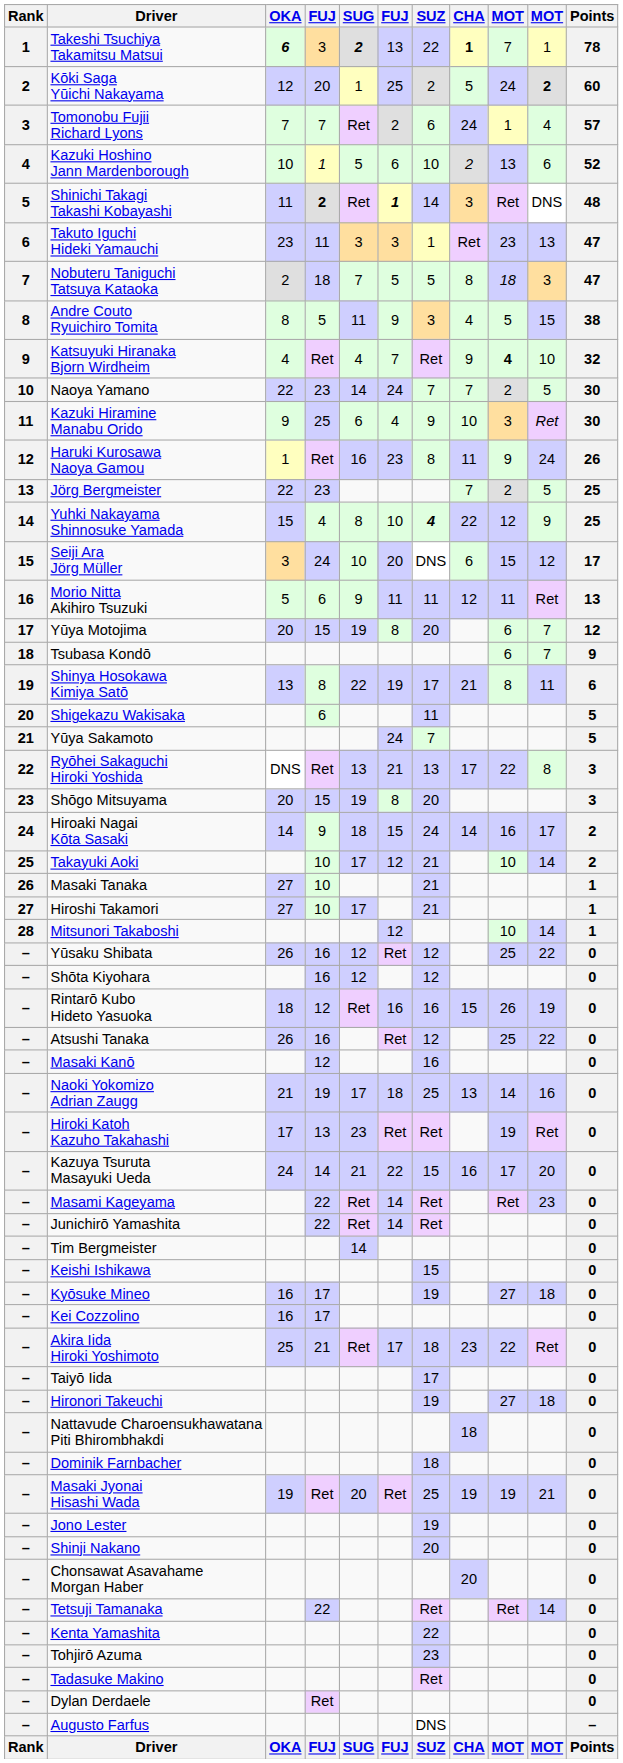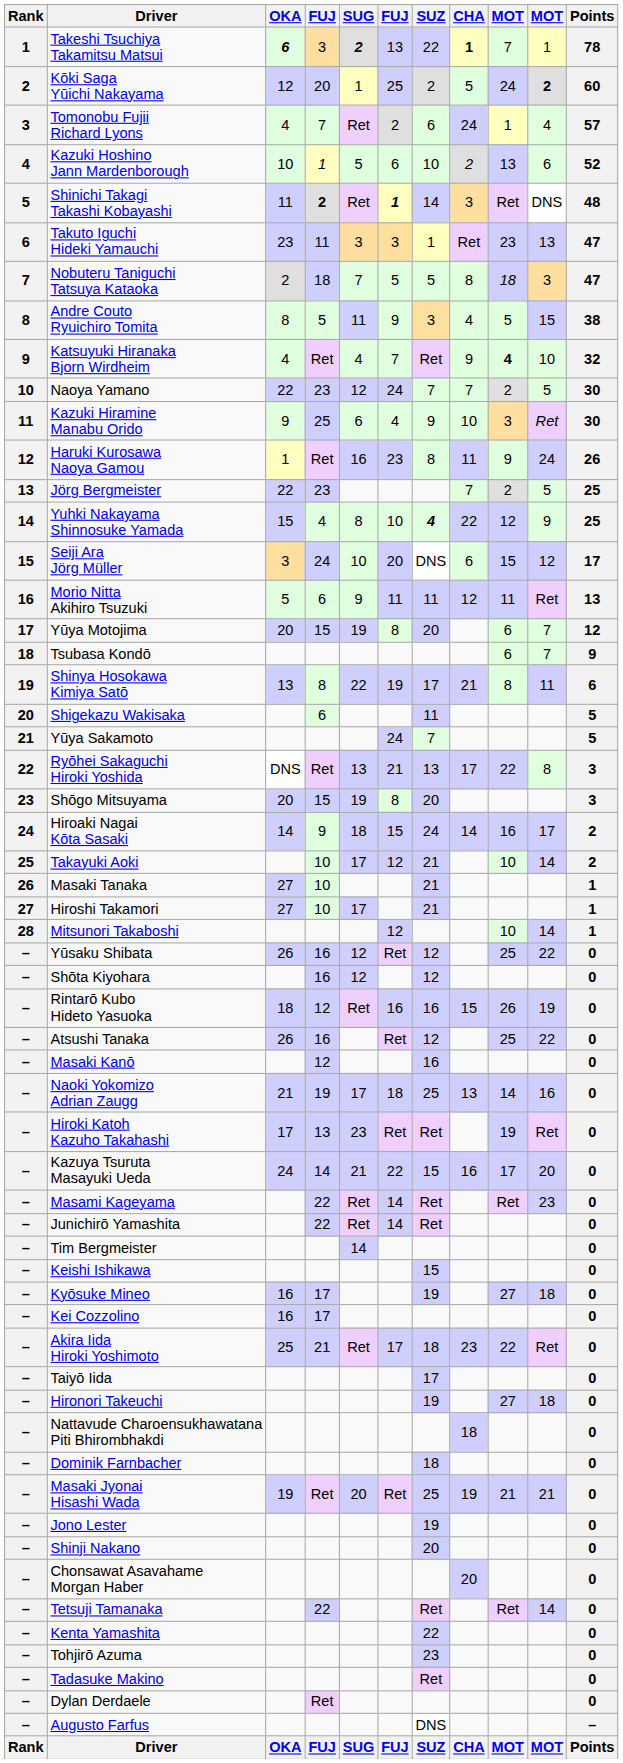 <table class="wikitable" style="font-size:85%; text-align:center">
 <tr>
 <th>Rank</th>
 <th>Driver</th>
 <th><a href='#'>OKA</a><br></th>
 <th><a href='#'>FUJ</a><br></th>
 <th><a href='#'>SUG</a><br></th>
 <th><a href='#'>FUJ</a><br></th>
 <th><a href='#'>SUZ</a><br></th>
 <th><a href='#'>CHA</a><br></th>
 <th><a href='#'>MOT</a><br></th>
 <th><a href='#'>MOT</a><br></th>
 <th>Points</th>
 </tr>
 <tr>
 <th>1</th>
 <td align="left"> <a href='#'>Takeshi Tsuchiya</a><br> <a href='#'>Takamitsu Matsui</a></td>
 <td style="background:#dfffdf;"><strong><em>6</em></strong></td>
 <td style="background:#ffdf9f;">3</td>
 <td style="background:#dfdfdf;"><strong><em>2</em></strong></td>
 <td style="background:#cfcfff;">13</td>
 <td style="background:#cfcfff;">22</td>
 <td style="background:#ffffbf;"><strong>1</strong></td>
 <td style="background:#dfffdf;">7</td>
 <td style="background:#ffffbf;">1</td>
 <th>78</th>
 </tr>
 <tr>
 <th>2</th>
 <td align="left"> <a href='#'>Kōki Saga</a><br> <a href='#'>Yūichi Nakayama</a></td>
 <td style="background:#cfcfff;">12</td>
 <td style="background:#cfcfff;">20</td>
 <td style="background:#ffffbf;">1</td>
 <td style="background:#cfcfff;">25</td>
 <td style="background:#dfdfdf;">2</td>
 <td style="background:#dfffdf;">5</td>
 <td style="background:#cfcfff;">24</td>
 <td style="background:#dfdfdf;"><strong>2</strong></td>
 <th>60</th>
 </tr>
 <tr>
 <th>3</th>
 <td align="left"> <a href='#'>Tomonobu Fujii</a><br> <a href='#'>Richard Lyons</a></td>
-<td style="background:#dfffdf;">7</td>
+<td style="background:#dfffdf;">4</td>
 <td style="background:#dfffdf;">7</td>
 <td style="background:#efcfff;">Ret</td>
 <td style="background:#dfdfdf;">2</td>
 <td style="background:#dfffdf;">6</td>
 <td style="background:#cfcfff;">24</td>
 <td style="background:#ffffbf;">1</td>
 <td style="background:#dfffdf;">4</td>
 <th>57</th>
 </tr>
 <tr>
 <th>4</th>
 <td align="left"> <a href='#'>Kazuki Hoshino</a><br> <a href='#'>Jann Mardenborough</a></td>
 <td style="background:#dfffdf;">10</td>
 <td style="background:#ffffbf;"><em>1</em></td>
 <td style="background:#dfffdf;">5</td>
 <td style="background:#dfffdf;">6</td>
 <td style="background:#dfffdf;">10</td>
 <td style="background:#dfdfdf;"><em>2</em></td>
 <td style="background:#cfcfff;">13</td>
 <td style="background:#dfffdf;">6</td>
 <th>52</th>
 </tr>
 <tr>
 <th>5</th>
 <td align="left"> <a href='#'>Shinichi Takagi</a><br> <a href='#'>Takashi Kobayashi</a></td>
 <td style="background:#cfcfff;">11</td>
 <td style="background:#dfdfdf;"><strong>2</strong></td>
 <td style="background:#efcfff;">Ret</td>
 <td style="background:#ffffbf;"><strong><em>1</em></strong></td>
 <td style="background:#cfcfff;">14</td>
 <td style="background:#ffdf9f;">3</td>
 <td style="background:#efcfff;">Ret</td>
 <td style="background:#FFFFFF;">DNS</td>
 <th>48</th>
 </tr>
 <tr>
 <th>6</th>
 <td align="left"> <a href='#'>Takuto Iguchi</a><br> <a href='#'>Hideki Yamauchi</a></td>
 <td style="background:#cfcfff;">23</td>
 <td style="background:#cfcfff;">11</td>
 <td style="background:#ffdf9f;">3</td>
 <td style="background:#ffdf9f;">3</td>
 <td style="background:#ffffbf;">1</td>
 <td style="background:#efcfff;">Ret</td>
 <td style="background:#cfcfff;">23</td>
 <td style="background:#cfcfff;">13</td>
 <th>47</th>
 </tr>
 <tr>
 <th>7</th>
 <td align="left"> <a href='#'>Nobuteru Taniguchi</a><br> <a href='#'>Tatsuya Kataoka</a></td>
 <td style="background:#dfdfdf;">2</td>
 <td style="background:#cfcfff;">18</td>
 <td style="background:#dfffdf;">7</td>
 <td style="background:#dfffdf;">5</td>
 <td style="background:#dfffdf;">5</td>
 <td style="background:#dfffdf;">8</td>
 <td style="background:#cfcfff;"><em>18</em></td>
 <td style="background:#ffdf9f;">3</td>
 <th>47</th>
 </tr>
 <tr>
 <th>8</th>
 <td align="left"> <a href='#'>Andre Couto</a><br> <a href='#'>Ryuichiro Tomita</a></td>
 <td style="background:#dfffdf;">8</td>
 <td style="background:#dfffdf;">5</td>
 <td style="background:#cfcfff;">11</td>
 <td style="background:#dfffdf;">9</td>
 <td style="background:#ffdf9f;">3</td>
 <td style="background:#dfffdf;">4</td>
 <td style="background:#dfffdf;">5</td>
 <td style="background:#cfcfff;">15</td>
 <th>38</th>
 </tr>
 <tr>
 <th>9</th>
 <td align="left"> <a href='#'>Katsuyuki Hiranaka</a><br> <a href='#'>Bjorn Wirdheim</a></td>
 <td style="background:#dfffdf;">4</td>
 <td style="background:#efcfff;">Ret</td>
 <td style="background:#dfffdf;">4</td>
 <td style="background:#dfffdf;">7</td>
 <td style="background:#efcfff;">Ret</td>
 <td style="background:#dfffdf;">9</td>
 <td style="background:#dfffdf;"><strong>4</strong></td>
 <td style="background:#dfffdf;">10</td>
 <th>32</th>
 </tr>
 <tr>
 <th>10</th>
 <td align="left"> Naoya Yamano</td>
 <td style="background:#cfcfff;">22</td>
 <td style="background:#cfcfff;">23</td>
-<td style="background:#cfcfff;">14</td>
+<td style="background:#cfcfff;">12</td>
 <td style="background:#cfcfff;">24</td>
 <td style="background:#dfffdf;">7</td>
 <td style="background:#dfffdf;">7</td>
 <td style="background:#dfdfdf;">2</td>
 <td style="background:#dfffdf;">5</td>
 <th>30</th>
 </tr>
 <tr>
 <th>11</th>
 <td align="left"> <a href='#'>Kazuki Hiramine</a><br> <a href='#'>Manabu Orido</a></td>
 <td style="background:#dfffdf;">9</td>
 <td style="background:#cfcfff;">25</td>
 <td style="background:#dfffdf;">6</td>
 <td style="background:#dfffdf;">4</td>
 <td style="background:#dfffdf;">9</td>
 <td style="background:#dfffdf;">10</td>
 <td style="background:#ffdf9f;">3</td>
 <td style="background:#efcfff;"><em>Ret</em></td>
 <th>30</th>
 </tr>
 <tr>
 <th>12</th>
 <td align="left"> <a href='#'>Haruki Kurosawa</a><br> <a href='#'>Naoya Gamou</a></td>
 <td style="background:#ffffbf;">1</td>
 <td style="background:#efcfff;">Ret</td>
 <td style="background:#cfcfff;">16</td>
 <td style="background:#cfcfff;">23</td>
 <td style="background:#dfffdf;">8</td>
 <td style="background:#cfcfff;">11</td>
 <td style="background:#dfffdf;">9</td>
 <td style="background:#cfcfff;">24</td>
 <th>26</th>
 </tr>
 <tr>
 <th>13</th>
 <td align="left"> <a href='#'>Jörg Bergmeister</a></td>
 <td style="background:#cfcfff;">22</td>
 <td style="background:#cfcfff;">23</td>
 <td></td>
 <td></td>
 <td></td>
 <td style="background:#dfffdf;">7</td>
 <td style="background:#dfdfdf;">2</td>
 <td style="background:#dfffdf;">5</td>
 <th>25</th>
 </tr>
 <tr>
 <th>14</th>
 <td align="left"> <a href='#'>Yuhki Nakayama</a><br> <a href='#'>Shinnosuke Yamada</a></td>
 <td style="background:#cfcfff;">15</td>
 <td style="background:#dfffdf;">4</td>
 <td style="background:#dfffdf;">8</td>
 <td style="background:#dfffdf;">10</td>
 <td style="background:#dfffdf;"><strong><em>4</em></strong></td>
 <td style="background:#cfcfff;">22</td>
 <td style="background:#cfcfff;">12</td>
 <td style="background:#dfffdf;">9</td>
 <th>25</th>
 </tr>
 <tr>
 <th>15</th>
 <td align="left"> <a href='#'>Seiji Ara</a><br> <a href='#'>Jörg Müller</a></td>
 <td style="background:#ffdf9f;">3</td>
 <td style="background:#cfcfff;">24</td>
 <td style="background:#dfffdf;">10</td>
 <td style="background:#cfcfff;">20</td>
 <td style="background:#FFFFFF;">DNS</td>
 <td style="background:#dfffdf;">6</td>
 <td style="background:#cfcfff;">15</td>
 <td style="background:#cfcfff;">12</td>
 <th>17</th>
 </tr>
 <tr>
 <th>16</th>
 <td align="left"> <a href='#'>Morio Nitta</a><br> Akihiro Tsuzuki</td>
 <td style="background:#dfffdf;">5</td>
 <td style="background:#dfffdf;">6</td>
 <td style="background:#dfffdf;">9</td>
 <td style="background:#cfcfff;">11</td>
 <td style="background:#cfcfff;">11</td>
 <td style="background:#cfcfff;">12</td>
 <td style="background:#cfcfff;">11</td>
 <td style="background:#efcfff;">Ret</td>
 <th>13</th>
 </tr>
 <tr>
 <th>17</th>
 <td align="left"> Yūya Motojima</td>
 <td style="background:#cfcfff;">20</td>
 <td style="background:#cfcfff;">15</td>
 <td style="background:#cfcfff;">19</td>
 <td style="background:#dfffdf;">8</td>
 <td style="background:#cfcfff;">20</td>
 <td></td>
 <td style="background:#dfffdf;">6</td>
 <td style="background:#dfffdf;">7</td>
 <th>12</th>
 </tr>
 <tr>
 <th>18</th>
 <td align="left"> Tsubasa Kondō</td>
 <td></td>
 <td></td>
 <td></td>
 <td></td>
 <td></td>
 <td></td>
 <td style="background:#dfffdf;">6</td>
 <td style="background:#dfffdf;">7</td>
 <th>9</th>
 </tr>
 <tr>
 <th>19</th>
 <td align="left"> <a href='#'>Shinya Hosokawa</a><br> <a href='#'>Kimiya Satō</a></td>
 <td style="background:#cfcfff;">13</td>
 <td style="background:#dfffdf;">8</td>
 <td style="background:#cfcfff;">22</td>
 <td style="background:#cfcfff;">19</td>
 <td style="background:#cfcfff;">17</td>
 <td style="background:#cfcfff;">21</td>
 <td style="background:#dfffdf;">8</td>
 <td style="background:#cfcfff;">11</td>
 <th>6</th>
 </tr>
 <tr>
 <th>20</th>
 <td align="left"> <a href='#'>Shigekazu Wakisaka</a></td>
 <td></td>
 <td style="background:#dfffdf;">6</td>
 <td></td>
 <td></td>
 <td style="background:#CFCFFF;">11</td>
 <td></td>
 <td></td>
 <td></td>
 <th>5</th>
 </tr>
 <tr>
 <th>21</th>
 <td align="left"> Yūya Sakamoto</td>
 <td></td>
 <td></td>
 <td></td>
 <td style="background:#cfcfff;">24</td>
 <td style="background:#dfffdf;">7</td>
 <td></td>
 <td></td>
 <td></td>
 <th>5</th>
 </tr>
 <tr>
 <th>22</th>
 <td align="left"> <a href='#'>Ryōhei Sakaguchi</a><br> <a href='#'>Hiroki Yoshida</a></td>
 <td style="background:#FFFFFF;">DNS</td>
 <td style="background:#efcfff;">Ret</td>
 <td style="background:#cfcfff;">13</td>
 <td style="background:#cfcfff;">21</td>
 <td style="background:#cfcfff;">13</td>
 <td style="background:#cfcfff;">17</td>
 <td style="background:#cfcfff;">22</td>
 <td style="background:#dfffdf;">8</td>
 <th>3</th>
 </tr>
 <tr>
 <th>23</th>
 <td align="left"> Shōgo Mitsuyama</td>
 <td style="background:#cfcfff;">20</td>
 <td style="background:#cfcfff;">15</td>
 <td style="background:#cfcfff;">19</td>
 <td style="background:#dfffdf;">8</td>
 <td style="background:#cfcfff;">20</td>
 <td></td>
 <td></td>
 <td></td>
 <th>3</th>
 </tr>
 <tr>
 <th>24</th>
 <td align="left"> Hiroaki Nagai<br> <a href='#'>Kōta Sasaki</a></td>
 <td style="background:#cfcfff;">14</td>
 <td style="background:#dfffdf;">9</td>
 <td style="background:#cfcfff;">18</td>
 <td style="background:#cfcfff;">15</td>
 <td style="background:#cfcfff;">24</td>
 <td style="background:#cfcfff;">14</td>
 <td style="background:#cfcfff;">16</td>
 <td style="background:#cfcfff;">17</td>
 <th>2</th>
 </tr>
 <tr>
 <th>25</th>
 <td align="left"> <a href='#'>Takayuki Aoki</a></td>
 <td></td>
 <td style="background:#dfffdf;">10</td>
 <td style="background:#cfcfff;">17</td>
 <td style="background:#cfcfff;">12</td>
 <td style="background:#cfcfff;">21</td>
 <td></td>
 <td style="background:#dfffdf;">10</td>
 <td style="background:#cfcfff;">14</td>
 <th>2</th>
 </tr>
 <tr>
 <th>26</th>
 <td align="left"> Masaki Tanaka</td>
 <td style="background:#cfcfff;">27</td>
 <td style="background:#dfffdf;">10</td>
 <td></td>
 <td></td>
 <td style="background:#cfcfff;">21</td>
 <td></td>
 <td></td>
 <td></td>
 <th>1</th>
 </tr>
 <tr>
 <th>27</th>
 <td align="left"> Hiroshi Takamori</td>
 <td style="background:#cfcfff;">27</td>
 <td style="background:#dfffdf;">10</td>
 <td style="background:#cfcfff;">17</td>
 <td></td>
 <td style="background:#cfcfff;">21</td>
 <td></td>
 <td></td>
 <td></td>
 <th>1</th>
 </tr>
 <tr>
 <th>28</th>
 <td align="left"> <a href='#'>Mitsunori Takaboshi</a></td>
 <td></td>
 <td></td>
 <td></td>
 <td style="background:#cfcfff;">12</td>
 <td></td>
 <td></td>
 <td style="background:#dfffdf;">10</td>
 <td style="background:#cfcfff;">14</td>
 <th>1</th>
 </tr>
 <tr>
 <th>–</th>
 <td align="left"> Yūsaku Shibata</td>
 <td style="background:#CFCFFF;">26</td>
 <td style="background:#CFCFFF;">16</td>
 <td style="background:#CFCFFF;">12</td>
 <td style="background:#EFCFFF;">Ret</td>
 <td style="background:#CFCFFF;">12</td>
 <td></td>
 <td style="background:#CFCFFF;">25</td>
 <td style="background:#CFCFFF;">22</td>
 <th>0</th>
 </tr>
 <tr>
 <th>–</th>
 <td align="left"> Shōta Kiyohara</td>
 <td></td>
 <td style="background:#CFCFFF;">16</td>
 <td style="background:#CFCFFF;">12</td>
 <td></td>
 <td style="background:#CFCFFF;">12</td>
 <td></td>
 <td></td>
 <td></td>
 <th>0</th>
 </tr>
 <tr>
 <th>–</th>
 <td align="left"> Rintarō Kubo<br> Hideto Yasuoka</td>
 <td style="background:#CFCFFF;">18</td>
 <td style="background:#CFCFFF;">12</td>
 <td style="background:#EFCFFF;">Ret</td>
 <td style="background:#CFCFFF;">16</td>
 <td style="background:#CFCFFF;">16</td>
 <td style="background:#CFCFFF;">15</td>
 <td style="background:#CFCFFF;">26</td>
 <td style="background:#CFCFFF;">19</td>
 <th>0</th>
 </tr>
 <tr>
 <th>–</th>
 <td align="left"> Atsushi Tanaka</td>
 <td style="background:#CFCFFF;">26</td>
 <td style="background:#CFCFFF;">16</td>
 <td></td>
 <td style="background:#EFCFFF;">Ret</td>
 <td style="background:#CFCFFF;">12</td>
 <td></td>
 <td style="background:#CFCFFF;">25</td>
 <td style="background:#CFCFFF;">22</td>
 <th>0</th>
 </tr>
 <tr>
 <th>–</th>
 <td align="left"> <a href='#'>Masaki Kanō</a></td>
 <td></td>
 <td style="background:#CFCFFF;">12</td>
 <td></td>
 <td></td>
 <td style="background:#CFCFFF;">16</td>
 <td></td>
 <td></td>
 <td></td>
 <th>0</th>
 </tr>
 <tr>
 <th>–</th>
 <td align="left"> <a href='#'>Naoki Yokomizo</a><br> <a href='#'>Adrian Zaugg</a></td>
 <td style="background:#CFCFFF;">21</td>
 <td style="background:#CFCFFF;">19</td>
 <td style="background:#CFCFFF;">17</td>
 <td style="background:#CFCFFF;">18</td>
 <td style="background:#CFCFFF;">25</td>
 <td style="background:#CFCFFF;">13</td>
 <td style="background:#CFCFFF;">14</td>
 <td style="background:#CFCFFF;">16</td>
 <th>0</th>
 </tr>
 <tr>
 <th>–</th>
 <td align="left"> <a href='#'>Hiroki Katoh</a><br> <a href='#'>Kazuho Takahashi</a></td>
 <td style="background:#CFCFFF;">17</td>
 <td style="background:#CFCFFF;">13</td>
 <td style="background:#CFCFFF;">23</td>
 <td style="background:#EFCFFF;">Ret</td>
 <td style="background:#EFCFFF;">Ret</td>
 <td></td>
 <td style="background:#CFCFFF;">19</td>
 <td style="background:#EFCFFF;">Ret</td>
 <th>0</th>
 </tr>
 <tr>
 <th>–</th>
 <td align="left"> Kazuya Tsuruta<br> Masayuki Ueda</td>
 <td style="background:#CFCFFF;">24</td>
 <td style="background:#CFCFFF;">14</td>
 <td style="background:#CFCFFF;">21</td>
 <td style="background:#CFCFFF;">22</td>
 <td style="background:#CFCFFF;">15</td>
 <td style="background:#CFCFFF;">16</td>
 <td style="background:#CFCFFF;">17</td>
 <td style="background:#CFCFFF;">20</td>
 <th>0</th>
 </tr>
 <tr>
 <th>–</th>
 <td align="left"> <a href='#'>Masami Kageyama</a></td>
 <td></td>
 <td style="background:#CFCFFF;">22</td>
 <td style="background:#EFCFFF;">Ret</td>
 <td style="background:#CFCFFF;">14</td>
 <td style="background:#EFCFFF;">Ret</td>
 <td></td>
 <td style="background:#EFCFFF;">Ret</td>
 <td style="background:#CFCFFF;">23</td>
 <th>0</th>
 </tr>
 <tr>
 <th>–</th>
 <td align="left"> Junichirō Yamashita</td>
 <td></td>
 <td style="background:#CFCFFF;">22</td>
 <td style="background:#EFCFFF;">Ret</td>
 <td style="background:#CFCFFF;">14</td>
 <td style="background:#EFCFFF;">Ret</td>
 <td></td>
 <td></td>
 <td></td>
 <th>0</th>
 </tr>
 <tr>
 <th>–</th>
 <td align="left"> Tim Bergmeister</td>
 <td></td>
 <td></td>
 <td style="background:#CFCFFF;">14</td>
 <td></td>
 <td></td>
 <td></td>
 <td></td>
 <td></td>
 <th>0</th>
 </tr>
 <tr>
 <th>–</th>
 <td align="left"> <a href='#'>Keishi Ishikawa</a></td>
 <td></td>
 <td></td>
 <td></td>
 <td></td>
 <td style="background:#CFCFFF;">15</td>
 <td></td>
 <td></td>
 <td></td>
 <th>0</th>
 </tr>
 <tr>
 <th>–</th>
 <td align="left"> <a href='#'>Kyōsuke Mineo</a></td>
 <td style="background:#CFCFFF;">16</td>
 <td style="background:#CFCFFF;">17</td>
 <td></td>
 <td></td>
 <td style="background:#CFCFFF;">19</td>
 <td></td>
 <td style="background:#CFCFFF;">27</td>
 <td style="background:#CFCFFF;">18</td>
 <th>0</th>
 </tr>
 <tr>
 <th>–</th>
 <td align="left"> <a href='#'>Kei Cozzolino</a></td>
 <td style="background:#CFCFFF;">16</td>
 <td style="background:#CFCFFF;">17</td>
 <td></td>
 <td></td>
 <td></td>
 <td></td>
 <td></td>
 <td></td>
 <th>0</th>
 </tr>
 <tr>
 <th>–</th>
 <td align="left"> <a href='#'>Akira Iida</a><br> <a href='#'>Hiroki Yoshimoto</a></td>
 <td style="background:#CFCFFF;">25</td>
 <td style="background:#CFCFFF;">21</td>
 <td style="background:#EFCFFF;">Ret</td>
 <td style="background:#CFCFFF;">17</td>
 <td style="background:#CFCFFF;">18</td>
 <td style="background:#CFCFFF;">23</td>
 <td style="background:#CFCFFF;">22</td>
 <td style="background:#EFCFFF;">Ret</td>
 <th>0</th>
 </tr>
 <tr>
 <th>–</th>
 <td align="left"> Taiyō Iida</td>
 <td></td>
 <td></td>
 <td></td>
 <td></td>
 <td style="background:#CFCFFF;">17</td>
 <td></td>
 <td></td>
 <td></td>
 <th>0</th>
 </tr>
 <tr>
 <th>–</th>
 <td align="left"> <a href='#'>Hironori Takeuchi</a></td>
 <td></td>
 <td></td>
 <td></td>
 <td></td>
 <td style="background:#CFCFFF;">19</td>
 <td></td>
 <td style="background:#CFCFFF;">27</td>
 <td style="background:#CFCFFF;">18</td>
 <th>0</th>
 </tr>
 <tr>
 <th>–</th>
 <td align="left"> Nattavude Charoensukhawatana<br> Piti Bhirombhakdi</td>
 <td></td>
 <td></td>
 <td></td>
 <td></td>
 <td></td>
 <td style="background:#CFCFFF;">18</td>
 <td></td>
 <td></td>
 <th>0</th>
 </tr>
 <tr>
 <th>–</th>
 <td align="left"> <a href='#'>Dominik Farnbacher</a></td>
 <td></td>
 <td></td>
 <td></td>
 <td></td>
 <td style="background:#CFCFFF;">18</td>
 <td></td>
 <td></td>
 <td></td>
 <th>0</th>
 </tr>
 <tr>
 <th>–</th>
 <td align="left"> <a href='#'>Masaki Jyonai</a><br> <a href='#'>Hisashi Wada</a></td>
 <td style="background:#CFCFFF;">19</td>
 <td style="background:#EFCFFF;">Ret</td>
 <td style="background:#CFCFFF;">20</td>
 <td style="background:#EFCFFF;">Ret</td>
 <td style="background:#CFCFFF;">25</td>
 <td style="background:#CFCFFF;">19</td>
-<td style="background:#CFCFFF;">19</td>
+<td style="background:#CFCFFF;">21</td>
 <td style="background:#CFCFFF;">21</td>
 <th>0</th>
 </tr>
 <tr>
 <th>–</th>
 <td align="left"> <a href='#'>Jono Lester</a></td>
 <td></td>
 <td></td>
 <td></td>
 <td></td>
 <td style="background:#CFCFFF;">19</td>
 <td></td>
 <td></td>
 <td></td>
 <th>0</th>
 </tr>
 <tr>
 <th>–</th>
 <td align="left"> <a href='#'>Shinji Nakano</a></td>
 <td></td>
 <td></td>
 <td></td>
 <td></td>
 <td style="background:#CFCFFF;">20</td>
 <td></td>
 <td></td>
 <td></td>
 <th>0</th>
 </tr>
 <tr>
 <th>–</th>
 <td align="left"> Chonsawat Asavahame<br> Morgan Haber</td>
 <td></td>
 <td></td>
 <td></td>
 <td></td>
 <td></td>
 <td style="background:#CFCFFF;">20</td>
 <td></td>
 <td></td>
 <th>0</th>
 </tr>
 <tr>
 <th>–</th>
 <td align="left"> <a href='#'>Tetsuji Tamanaka</a></td>
 <td></td>
 <td style="background:#CFCFFF;">22</td>
 <td></td>
 <td></td>
 <td style="background:#EFCFFF;">Ret</td>
 <td></td>
 <td style="background:#EFCFFF;">Ret</td>
 <td style="background:#CFCFFF;">14</td>
 <th>0</th>
 </tr>
 <tr>
 <th>–</th>
 <td align="left"> <a href='#'>Kenta Yamashita</a></td>
 <td></td>
 <td></td>
 <td></td>
 <td></td>
 <td style="background:#CFCFFF;">22</td>
 <td></td>
 <td></td>
 <td></td>
 <th>0</th>
 </tr>
 <tr>
 <th>–</th>
 <td align="left"> Tohjirō Azuma</td>
 <td></td>
 <td></td>
 <td></td>
 <td></td>
 <td style="background:#CFCFFF;">23</td>
 <td></td>
 <td></td>
 <td></td>
 <th>0</th>
 </tr>
 <tr>
 <th>–</th>
 <td align="left"> <a href='#'>Tadasuke Makino</a></td>
 <td></td>
 <td></td>
 <td></td>
 <td></td>
 <td style="background:#EFCFFF;">Ret</td>
 <td></td>
 <td></td>
 <td></td>
 <th>0</th>
 </tr>
 <tr>
 <th>–</th>
 <td align="left"> Dylan Derdaele</td>
 <td></td>
 <td style="background:#EFCFFF;">Ret</td>
 <td></td>
 <td></td>
 <td></td>
 <td></td>
 <td></td>
 <td></td>
 <th>0</th>
 </tr>
 <tr>
 <th>–</th>
 <td align="left"> <a href='#'>Augusto Farfus</a></td>
 <td></td>
 <td></td>
 <td></td>
 <td></td>
 <td style="background:#FFFFFF;">DNS</td>
 <td></td>
 <td></td>
 <td></td>
 <th>–</th>
 </tr>
 <tr>
 <th>Rank</th>
 <th>Driver</th>
 <th><a href='#'>OKA</a><br></th>
 <th><a href='#'>FUJ</a><br></th>
 <th><a href='#'>SUG</a><br></th>
 <th><a href='#'>FUJ</a><br></th>
 <th><a href='#'>SUZ</a><br></th>
 <th><a href='#'>CHA</a><br></th>
 <th><a href='#'>MOT</a><br></th>
 <th><a href='#'>MOT</a><br></th>
 <th>Points</th>
 </tr>
 </table>
